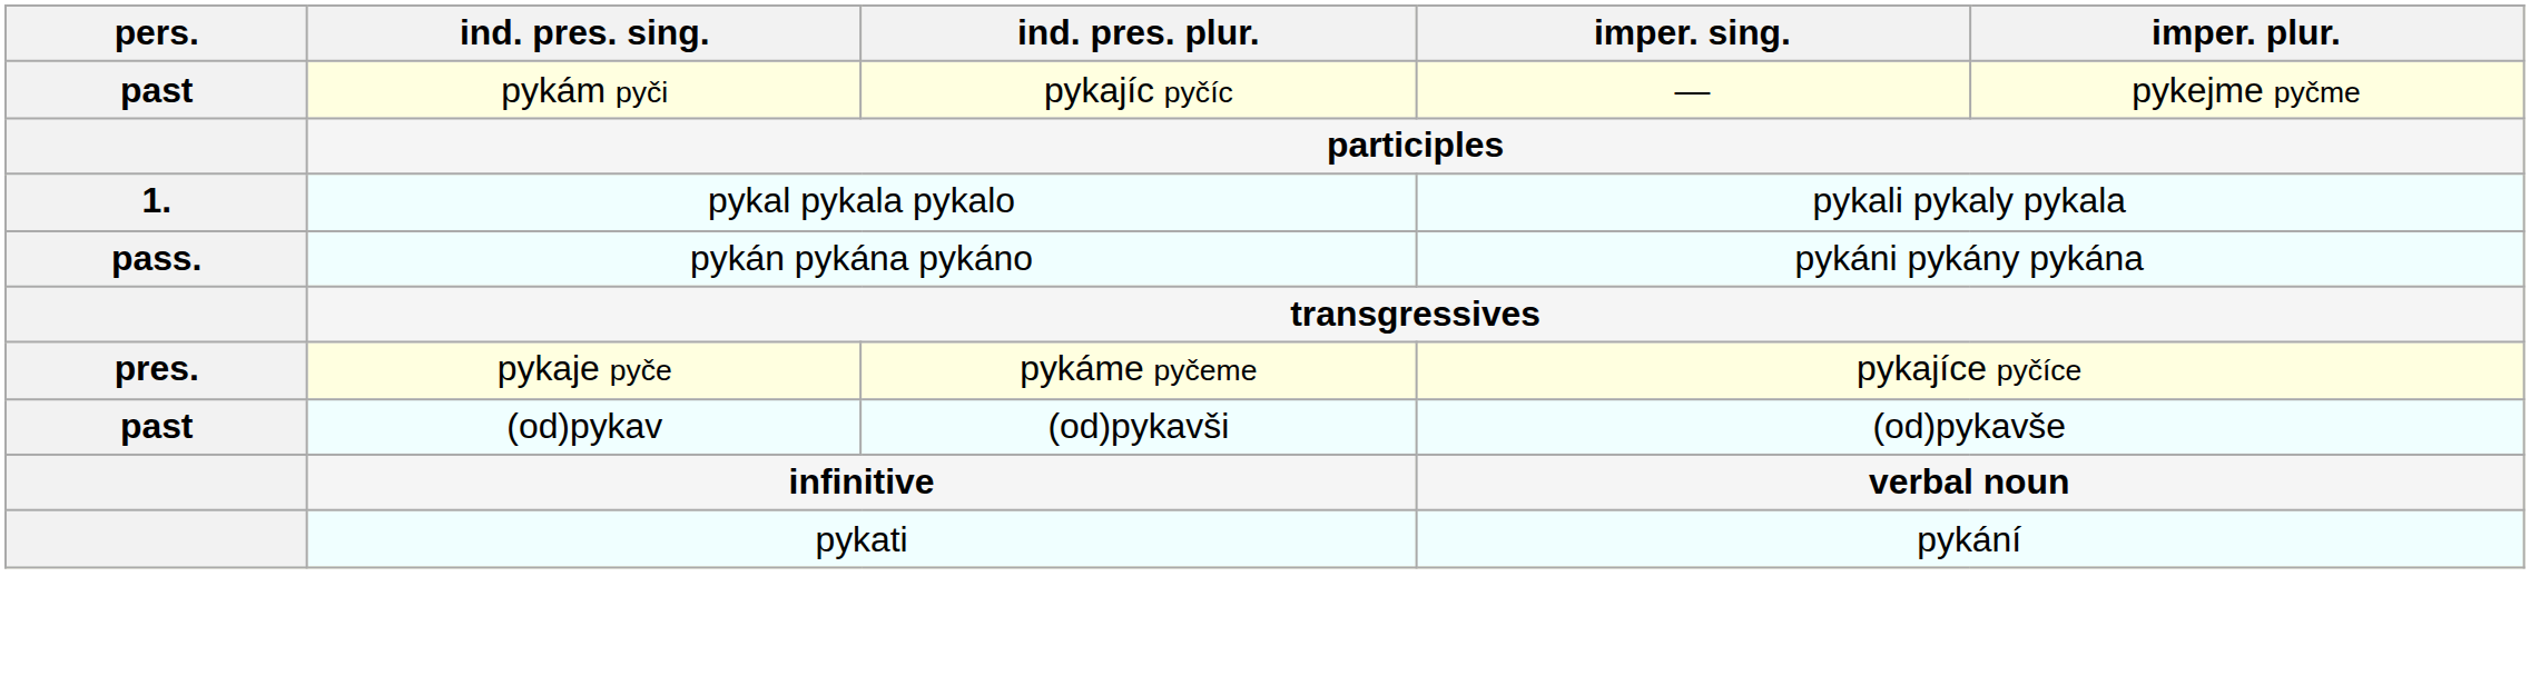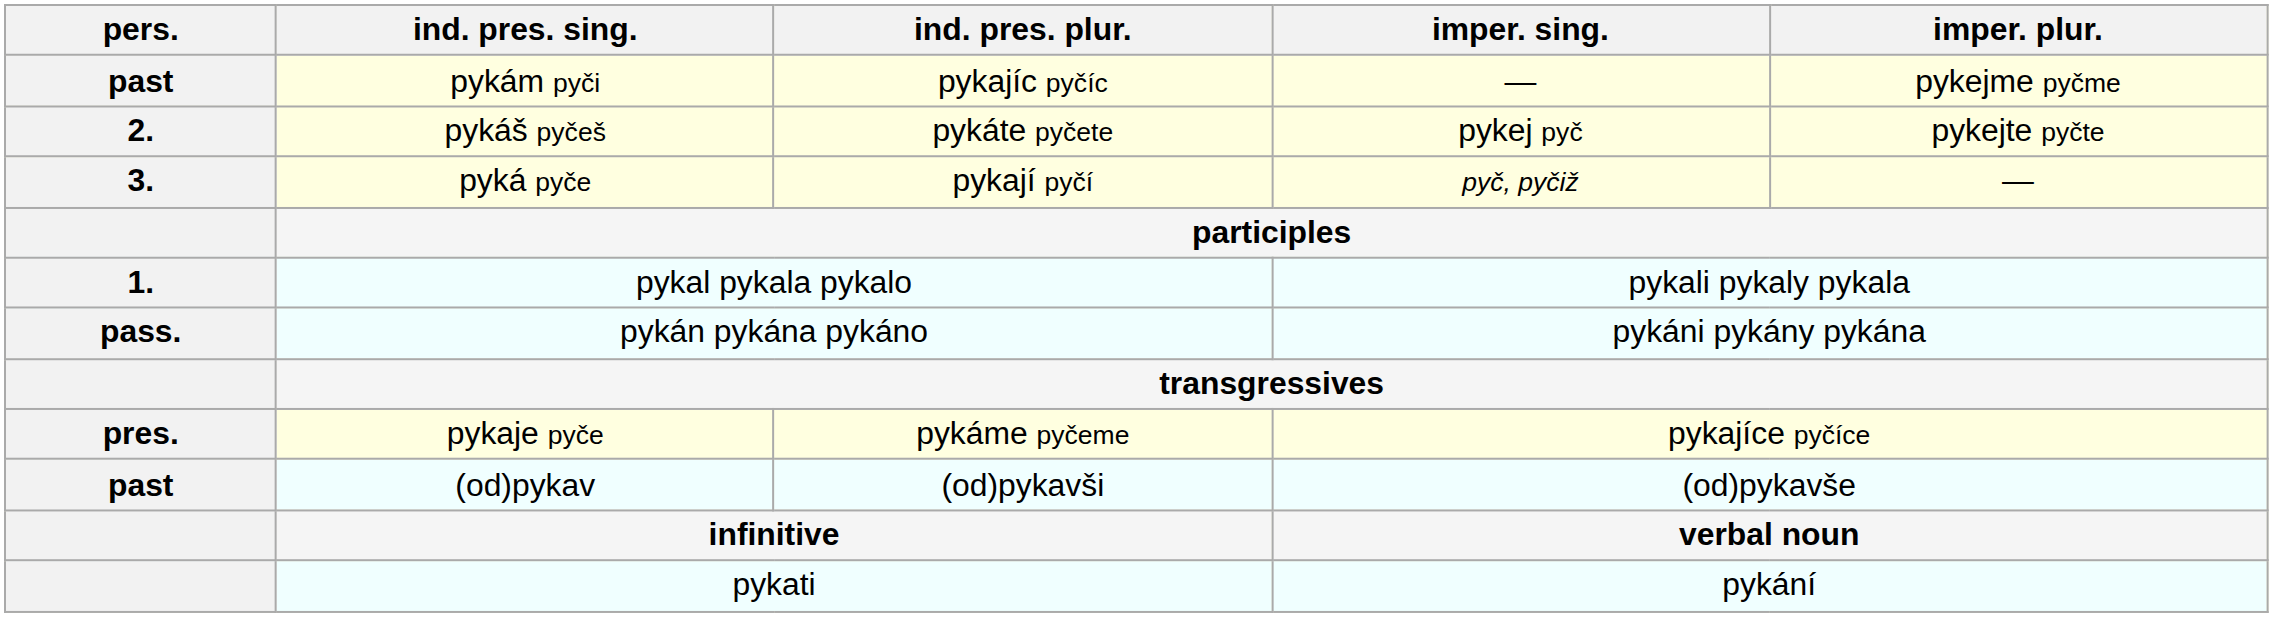 <table class="wikitable" border="1" width=90% style="text-align:center; background:lightyellow">
 <tr>
 <th>pers.</th>
 <th width=22%>ind. pres. sing.</th>
 <th width=22%>ind. pres. plur.</th>
 <th width=22%>imper. sing.</th>
 <th width=22%>imper. plur.</th>
 </tr>
 <tr>
 <th>past</th>
 <td>pykám <small>pyči</small></td>
 <td>pykajíc <small>pyčíc</small></td>
 <td>—</td>
 <td>pykejme <small>pyčme</small></td>
+</tr>
+<tr>
+<th>2.</th>
+<td>pykáš <small>pyčeš</small></td>
+<td>pykáte <small>pyčete</small></td>
+<td>pykej <small>pyč</small></td>
+<td>pykejte <small>pyčte</small></td>
+</tr>
+<tr>
+<th>3.</th>
+<td>pyká <small>pyče</small></td>
+<td>pykají <small>pyčí</small></td>
+<td><small><em>pyč, pyčiž</em></small></td>
+<td>—</td>
 </tr>
 <tr style="font-weight:bold; background:whitesmoke">
 <th> </th>
 <td colspan=4>participles</td>
 </tr>
 <tr style="background:azure">
 <th>1.</th>
 <td colspan=2>pykal pykala pykalo</td>
 <td colspan=2>pykali pykaly pykala</td>
 </tr>
 <tr style="background:azure">
 <th>pass.</th>
 <td colspan=2>pykán pykána pykáno</td>
 <td colspan=2>pykáni pykány pykána</td>
 </tr>
 <tr style="font-weight:bold; background:whitesmoke">
 <th> </th>
 <td colspan=4>transgressives</td>
 </tr>
 <tr>
 <th>pres.</th>
 <td>pykaje <small>pyče</small></td>
 <td>pykáme <small>pyčeme</small></td>
 <td colspan=2>pykajíce <small>pyčíce</small></td>
 </tr>
 <tr style="background:azure">
 <th>past</th>
 <td>(od)pykav</td>
 <td>(od)pykavši</td>
 <td colspan=2>(od)pykavše</td>
 </tr>
 <tr style="font-weight:bold; background:whitesmoke">
 <th> </th>
 <td colspan=2>infinitive</td>
 <td colspan=2>verbal noun</td>
 </tr>
 <tr style="background:azure">
 <th> </th>
 <td colspan=2>pykati</td>
 <td colspan=2>pykání</td>
 </tr>
 </table>
